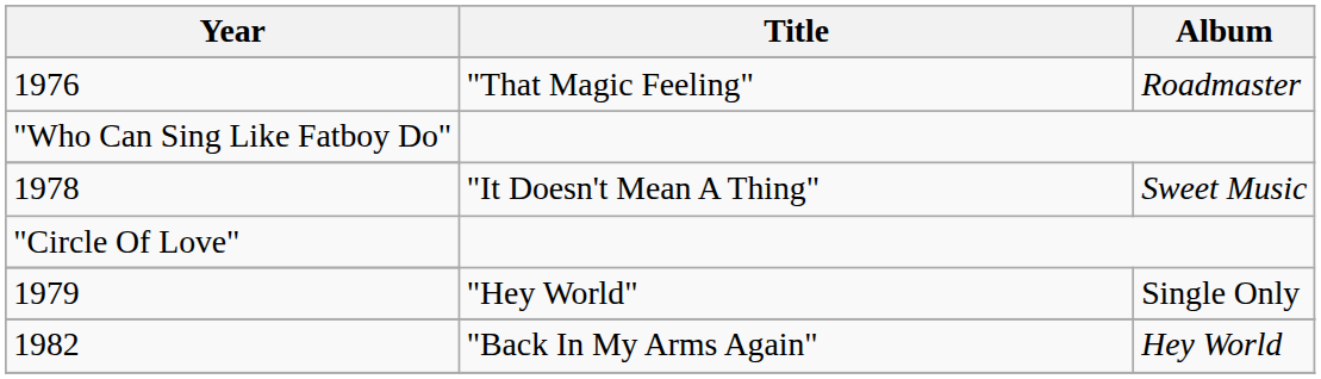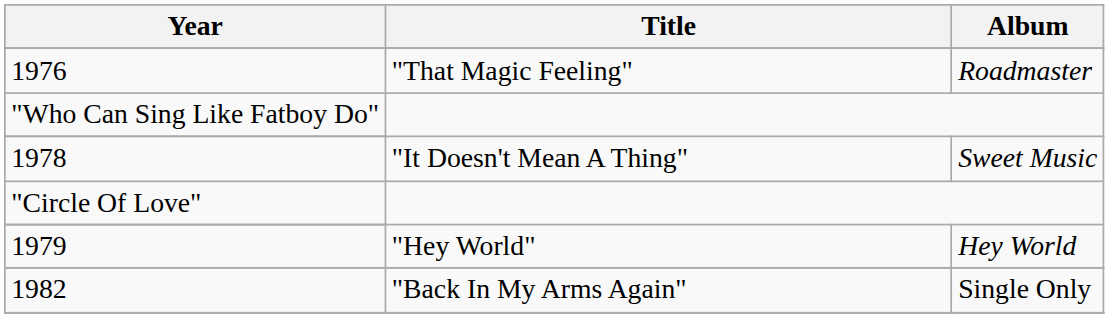 <table class="wikitable">
 <tr>
 <th rowspan="1">Year</th>
 <th rowspan="1" style="width:20em;">Title</th>
 <th rowspan="1">Album</th>
 </tr>
 <tr>
 </tr>
 <tr>
 <td rowspan="2">1976</td>
 <td>"That Magic Feeling"</td>
 <td rowspan="2"><em>Roadmaster</em></td>
 </tr>
 <tr>
 </tr>
 <tr>
 <td>"Who Can Sing Like Fatboy Do"</td>
 </tr>
 <tr>
 </tr>
 <tr>
 <td rowspan="2">1978</td>
 <td>"It Doesn't Mean A Thing"</td>
 <td rowspan="2"><em>Sweet Music</em></td>
 </tr>
 <tr>
 </tr>
 <tr>
 <td>"Circle Of Love"</td>
 </tr>
 <tr>
 </tr>
 <tr>
 <td rowspan="1">1979</td>
 <td>"Hey World"</td>
-<td rowspan="1">Single Only</td>
+<td rowspan="1"><em>Hey World</em></td>
 </tr>
 <tr>
 </tr>
 <tr>
 <td rowspan="1">1982</td>
 <td>"Back In My Arms Again"</td>
-<td rowspan="1"><em>Hey World</em></td>
+<td rowspan="1">Single Only</td>
 </tr>
 <tr>
 </tr>
 <tr>
 </tr>
 </table>
